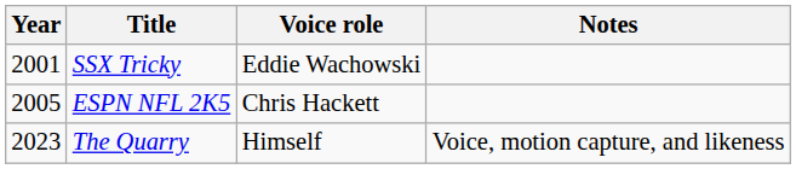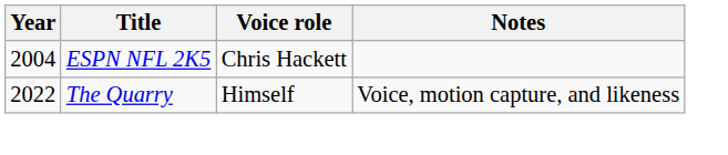 <table class="wikitable sortable">
 <tr>
 <th>Year</th>
 <th>Title</th>
 <th>Voice role</th>
 <th>Notes</th>
 </tr>
 <tr>
-<td>2001</td>
-<td><em><a href='#'>SSX Tricky</a></em></td>
-<td>Eddie Wachowski</td>
-<td></td>
-</tr>
-<tr>
-<td>2005</td>
+<td>2004</td>
 <td><em><a href='#'>ESPN NFL 2K5</a></em></td>
 <td>Chris Hackett</td>
 <td></td>
 </tr>
 <tr>
-<td>2023</td>
+<td>2022</td>
 <td><em><a href='#'>The Quarry</a></em></td>
 <td>Himself</td>
 <td>Voice, motion capture, and likeness</td>
 </tr>
 </table>
